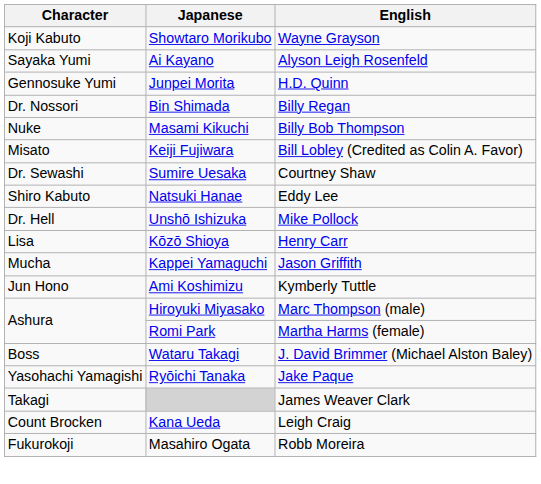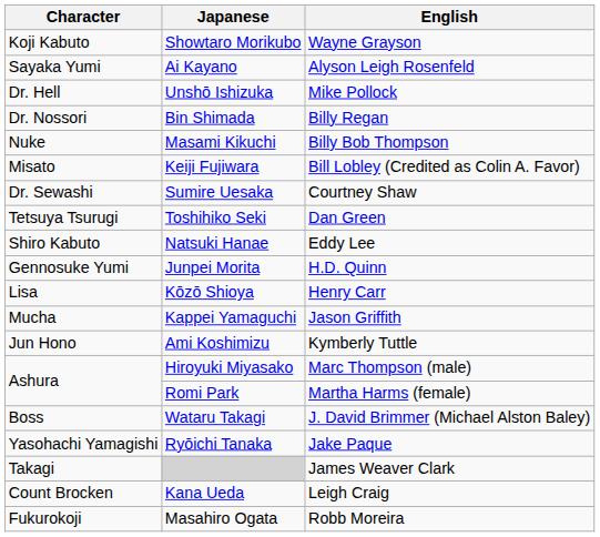 <table class="wikitable">
 <tr>
 <th>Character</th>
 <th>Japanese</th>
 <th>English</th>
 </tr>
 <tr>
 <td>Koji Kabuto</td>
 <td><a href='#'>Showtaro Morikubo</a></td>
 <td><a href='#'>Wayne Grayson</a></td>
 </tr>
 <tr>
 <td>Sayaka Yumi</td>
 <td><a href='#'>Ai Kayano</a></td>
 <td><a href='#'>Alyson Leigh Rosenfeld</a></td>
 </tr>
 <tr>
-<td>Gennosuke Yumi</td>
-<td><a href='#'>Junpei Morita</a></td>
-<td><a href='#'>H.D. Quinn</a></td>
+<td>Dr. Hell</td>
+<td><a href='#'>Unshō Ishizuka</a></td>
+<td><a href='#'>Mike Pollock</a></td>
 </tr>
 <tr>
 <td>Dr. Nossori</td>
 <td><a href='#'>Bin Shimada</a></td>
 <td><a href='#'>Billy Regan</a></td>
 </tr>
 <tr>
 <td>Nuke</td>
 <td><a href='#'>Masami Kikuchi</a></td>
 <td><a href='#'>Billy Bob Thompson</a></td>
 </tr>
 <tr>
 <td>Misato</td>
 <td><a href='#'>Keiji Fujiwara</a></td>
 <td><a href='#'>Bill Lobley</a> (Credited as Colin A. Favor)</td>
 </tr>
 <tr>
 <td>Dr. Sewashi</td>
 <td><a href='#'>Sumire Uesaka</a></td>
 <td>Courtney Shaw</td>
 </tr>
 <tr>
+<td>Tetsuya Tsurugi</td>
+<td><a href='#'>Toshihiko Seki</a></td>
+<td><a href='#'>Dan Green</a></td>
+</tr>
+<tr>
 <td>Shiro Kabuto</td>
 <td><a href='#'>Natsuki Hanae</a></td>
 <td>Eddy Lee</td>
 </tr>
 <tr>
-<td>Dr. Hell</td>
-<td><a href='#'>Unshō Ishizuka</a></td>
-<td><a href='#'>Mike Pollock</a></td>
+<td>Gennosuke Yumi</td>
+<td><a href='#'>Junpei Morita</a></td>
+<td><a href='#'>H.D. Quinn</a></td>
 </tr>
 <tr>
 <td>Lisa</td>
 <td><a href='#'>Kōzō Shioya</a></td>
 <td><a href='#'>Henry Carr</a></td>
 </tr>
 <tr>
 <td>Mucha</td>
 <td><a href='#'>Kappei Yamaguchi</a></td>
 <td><a href='#'>Jason Griffith</a></td>
 </tr>
 <tr>
 <td>Jun Hono</td>
 <td><a href='#'>Ami Koshimizu</a></td>
 <td>Kymberly Tuttle</td>
 </tr>
 <tr>
 <td rowspan="2">Ashura</td>
 <td><a href='#'>Hiroyuki Miyasako</a></td>
 <td><a href='#'>Marc Thompson</a> (male)</td>
 </tr>
 <tr>
 <td><a href='#'>Romi Park</a></td>
 <td><a href='#'>Martha Harms</a> (female)</td>
 </tr>
 <tr>
 <td>Boss</td>
 <td><a href='#'>Wataru Takagi</a></td>
 <td><a href='#'>J. David Brimmer</a> (Michael Alston Baley)</td>
 </tr>
 <tr>
 <td>Yasohachi Yamagishi</td>
 <td><a href='#'>Ryōichi Tanaka</a></td>
 <td><a href='#'>Jake Paque</a></td>
 </tr>
 <tr>
 <td>Takagi</td>
 <td style="background:lightgrey;"></td>
 <td>James Weaver Clark</td>
 </tr>
 <tr>
 <td>Count Brocken</td>
 <td><a href='#'>Kana Ueda</a></td>
 <td>Leigh Craig</td>
 </tr>
 <tr>
 <td>Fukurokoji</td>
 <td>Masahiro Ogata</td>
 <td>Robb Moreira</td>
 </tr>
 </table>
